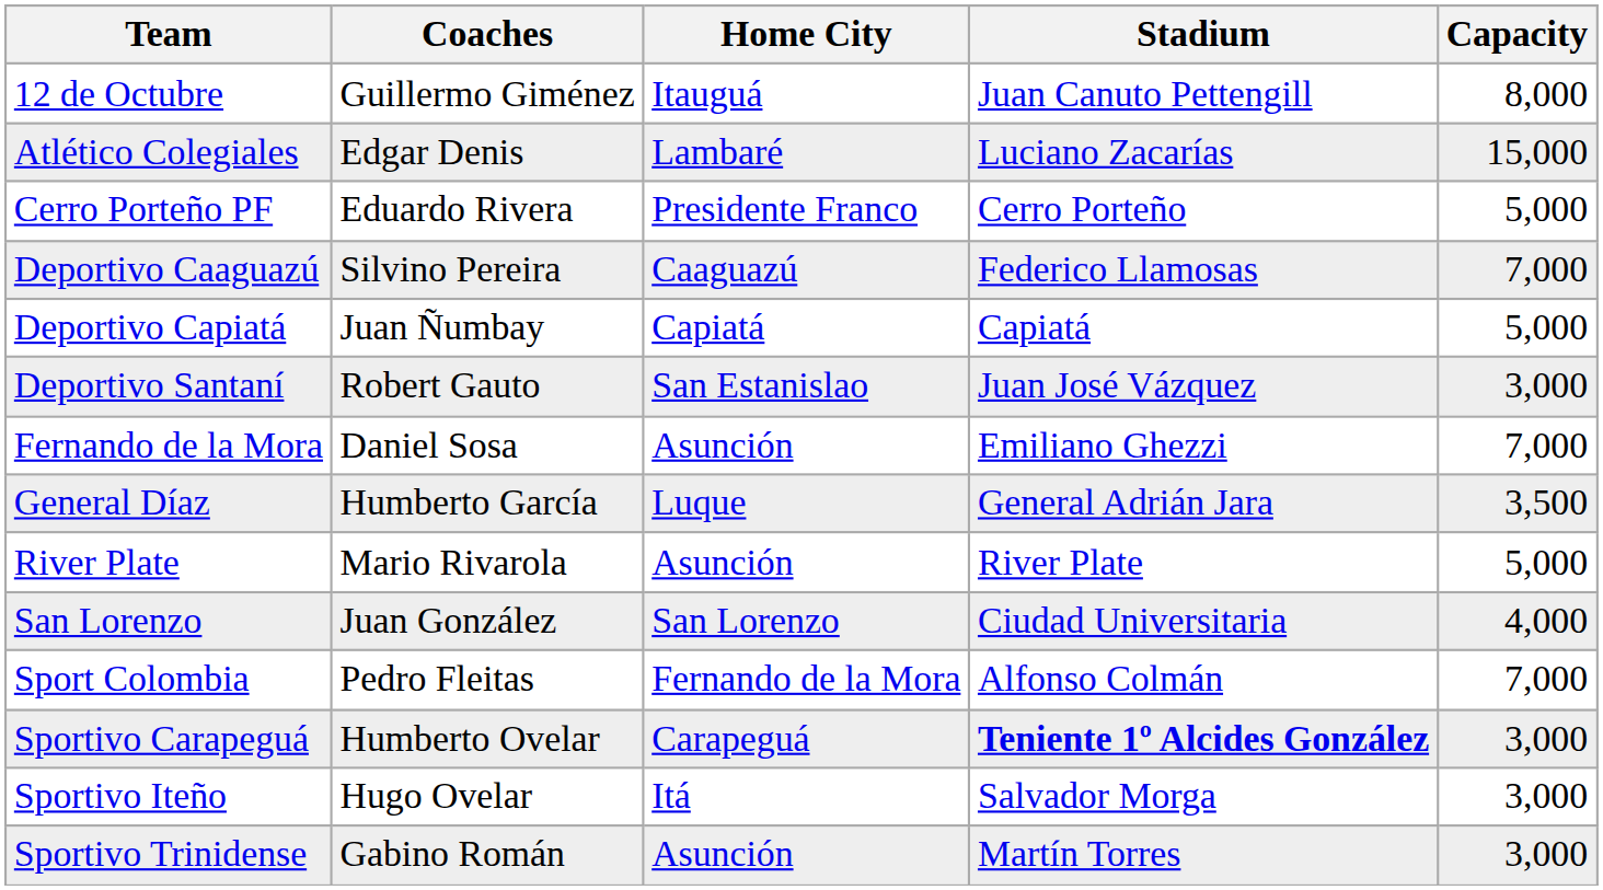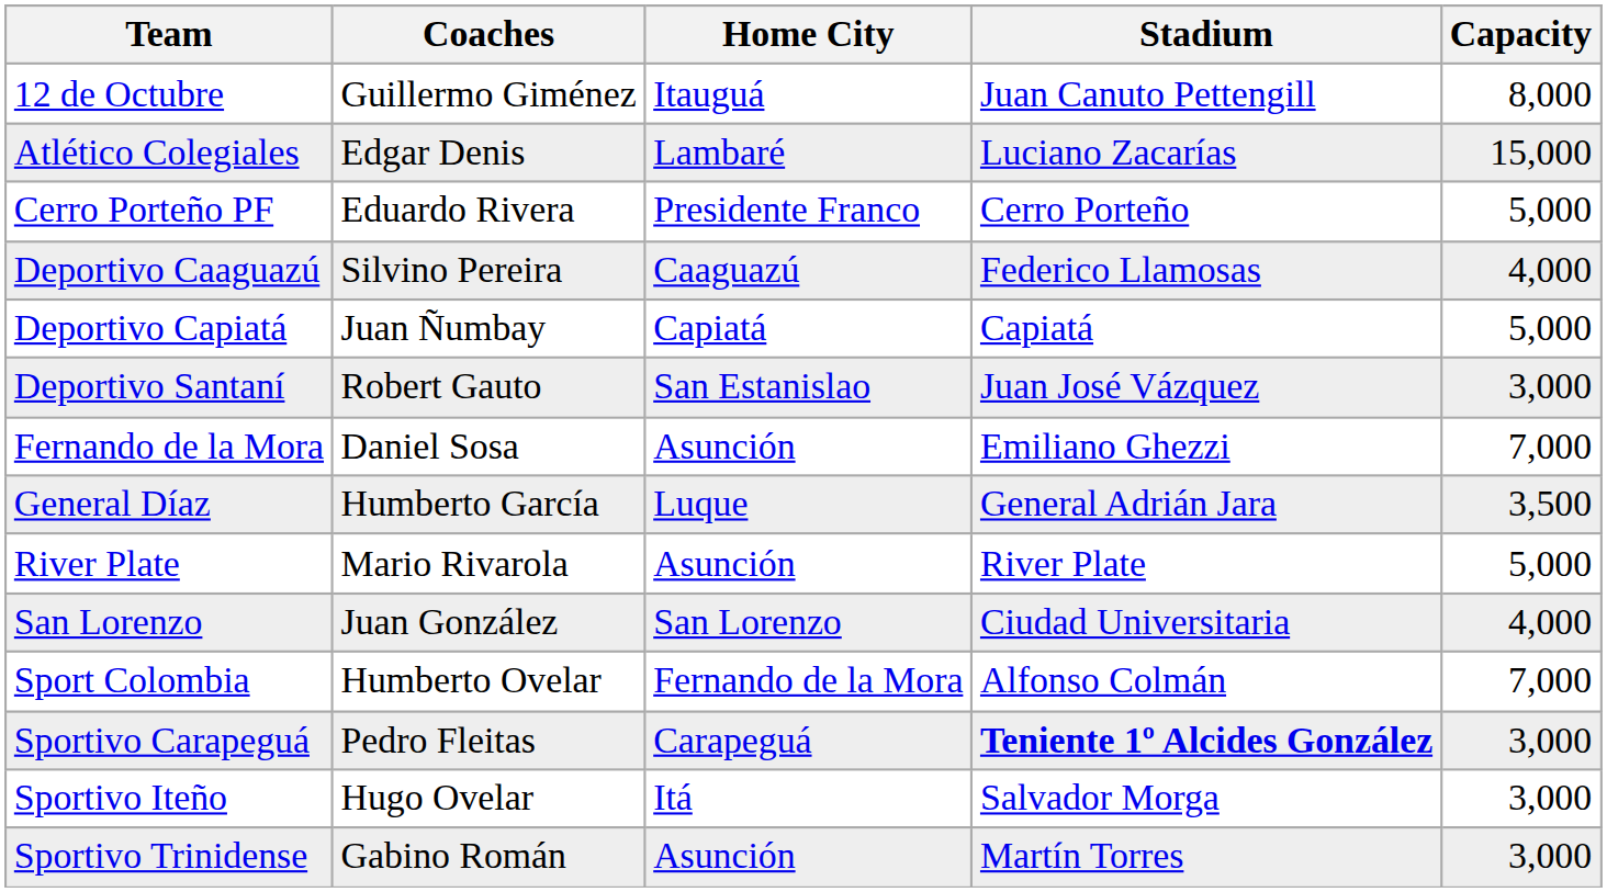 <table class="wikitable">
 <tr style="background:#dddddd;">
 <th>Team</th>
 <th>Coaches</th>
 <th>Home City</th>
 <th>Stadium</th>
 <th>Capacity</th>
 </tr>
 <tr align=left style="background:#ffffff;">
 <td align="left"><a href='#'>12 de Octubre</a></td>
 <td>Guillermo Giménez</td>
 <td><a href='#'>Itauguá</a></td>
 <td><a href='#'>Juan Canuto Pettengill</a></td>
 <td align="right">8,000</td>
 </tr>
 <tr align=left style="background:#eeeeee;">
 <td align="left"><a href='#'>Atlético Colegiales</a></td>
 <td>Edgar Denis</td>
 <td><a href='#'>Lambaré</a></td>
 <td><a href='#'>Luciano Zacarías</a></td>
 <td align="right">15,000</td>
 </tr>
 <tr align=left style="background:#ffffff;">
 <td align="left"><a href='#'>Cerro Porteño PF</a></td>
 <td>Eduardo Rivera</td>
 <td><a href='#'>Presidente Franco</a></td>
 <td><a href='#'>Cerro Porteño</a></td>
 <td align="right">5,000</td>
 </tr>
 <tr align=left style="background:#eeeeee;">
 <td align="left"><a href='#'>Deportivo Caaguazú</a></td>
 <td>Silvino Pereira</td>
 <td><a href='#'>Caaguazú</a></td>
 <td><a href='#'>Federico Llamosas</a></td>
-<td align="right">7,000</td>
+<td align="right">4,000</td>
 </tr>
 <tr align=left style="background:#ffffff;">
 <td align="left"><a href='#'>Deportivo Capiatá</a></td>
 <td>Juan Ñumbay</td>
 <td><a href='#'>Capiatá</a></td>
 <td><a href='#'>Capiatá</a></td>
 <td align="right">5,000</td>
 </tr>
 <tr align=left style="background:#eeeeee;">
 <td align="left"><a href='#'>Deportivo Santaní</a></td>
 <td>Robert Gauto</td>
 <td><a href='#'>San Estanislao</a></td>
 <td><a href='#'>Juan José Vázquez</a></td>
 <td align="right">3,000</td>
 </tr>
 <tr align=left style="background:#ffffff;">
 <td align="left"><a href='#'>Fernando de la Mora</a></td>
 <td>Daniel Sosa</td>
 <td><a href='#'>Asunción</a></td>
 <td><a href='#'>Emiliano Ghezzi</a></td>
 <td align="right">7,000</td>
 </tr>
 <tr align=left style="background:#eeeeee;">
 <td align="left"><a href='#'>General Díaz</a></td>
 <td>Humberto García</td>
 <td><a href='#'>Luque</a></td>
 <td><a href='#'>General Adrián Jara</a></td>
 <td align="right">3,500</td>
 </tr>
 <tr align=left style="background:#ffffff;">
 <td align="left"><a href='#'>River Plate</a></td>
 <td>Mario Rivarola</td>
 <td><a href='#'>Asunción</a></td>
 <td><a href='#'>River Plate</a></td>
 <td align="right">5,000</td>
 </tr>
 <tr align=left style="background:#eeeeee;">
 <td align="left"><a href='#'>San Lorenzo</a></td>
 <td>Juan González</td>
 <td><a href='#'>San Lorenzo</a></td>
 <td><a href='#'>Ciudad Universitaria</a></td>
 <td align="right">4,000</td>
 </tr>
 <tr align=left style="background:#ffffff;">
 <td align="left"><a href='#'>Sport Colombia</a></td>
-<td>Pedro Fleitas</td>
+<td>Humberto Ovelar</td>
 <td><a href='#'>Fernando de la Mora</a></td>
 <td><a href='#'>Alfonso Colmán</a></td>
 <td align="right">7,000</td>
 </tr>
 <tr align=left style="background:#eeeeee;">
 <td align="left"><a href='#'>Sportivo Carapeguá</a></td>
-<td>Humberto Ovelar</td>
+<td>Pedro Fleitas</td>
 <td><a href='#'>Carapeguá</a></td>
 <td><strong><a href='#'>Teniente 1º Alcides González</a></strong></td>
 <td align="right">3,000</td>
 </tr>
 <tr align=left style="background:#ffffff;">
 <td align="left"><a href='#'>Sportivo Iteño</a></td>
 <td>Hugo Ovelar</td>
 <td><a href='#'>Itá</a></td>
 <td><a href='#'>Salvador Morga</a></td>
 <td align="right">3,000</td>
 </tr>
 <tr align=left style="background:#eeeeee;">
 <td align="left"><a href='#'>Sportivo Trinidense</a></td>
 <td>Gabino Román</td>
 <td><a href='#'>Asunción</a></td>
 <td><a href='#'>Martín Torres</a></td>
 <td align="right">3,000</td>
 </tr>
 <tr>
 </tr>
 </table>
